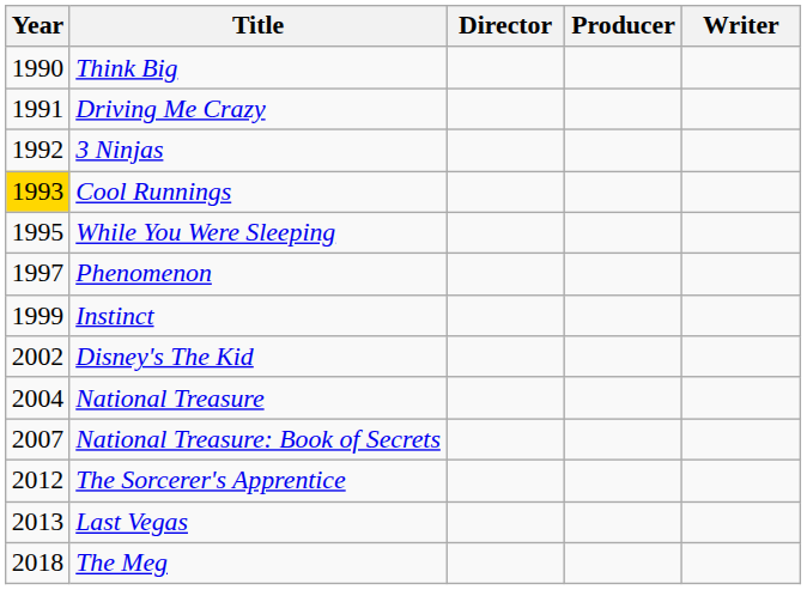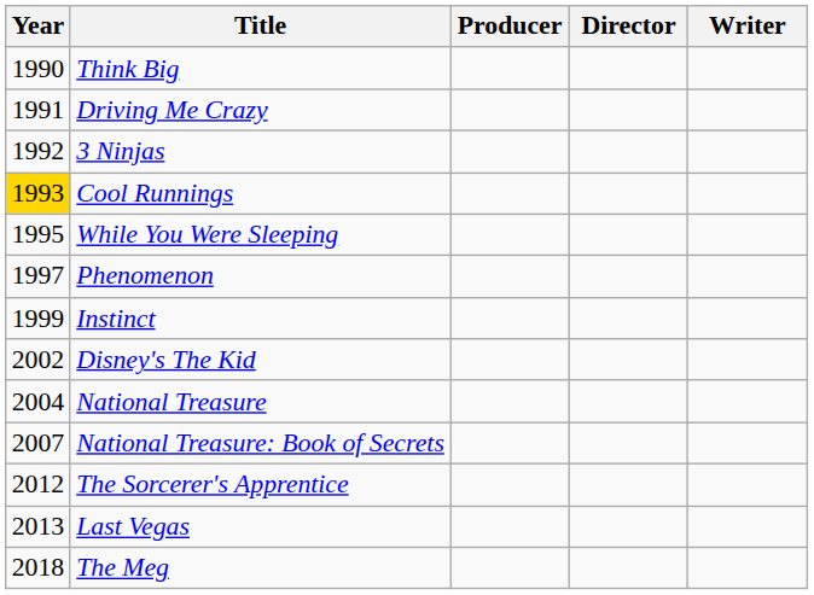 <table class="wikitable">
 <tr>
 <th>Year</th>
 <th>Title</th>
+<th width="65">Producer</th>
 <th width="65">Director</th>
-<th width="65">Producer</th>
 <th width="65">Writer</th>
 </tr>
 <tr>
 <td>1990</td>
 <td><em><a href='#'>Think Big</a></em></td>
 <td></td>
 <td></td>
 <td></td>
 </tr>
 <tr>
 <td>1991</td>
 <td><em><a href='#'>Driving Me Crazy</a></em></td>
 <td></td>
 <td></td>
 <td></td>
 </tr>
 <tr>
 <td>1992</td>
 <td><em><a href='#'>3 Ninjas</a></em></td>
 <td></td>
 <td></td>
 <td></td>
 </tr>
 <tr>
 <td style="background: gold;">1993</td>
 <td><em><a href='#'>Cool Runnings</a></em></td>
 <td></td>
 <td></td>
 <td></td>
 </tr>
 <tr>
 <td>1995</td>
 <td><em><a href='#'>While You Were Sleeping</a></em></td>
 <td></td>
 <td></td>
 <td></td>
 </tr>
 <tr>
 <td>1997</td>
 <td><em><a href='#'>Phenomenon</a></em></td>
 <td></td>
 <td></td>
 <td></td>
 </tr>
 <tr>
 <td>1999</td>
 <td><em><a href='#'>Instinct</a></em></td>
 <td></td>
 <td></td>
 <td></td>
 </tr>
 <tr>
 <td>2002</td>
 <td><em><a href='#'>Disney's The Kid</a></em></td>
 <td></td>
 <td></td>
 <td></td>
 </tr>
 <tr>
 <td>2004</td>
 <td><em><a href='#'>National Treasure</a></em></td>
 <td></td>
 <td></td>
 <td></td>
 </tr>
 <tr>
 <td>2007</td>
 <td><em><a href='#'>National Treasure: Book of Secrets</a></em></td>
 <td></td>
 <td></td>
 <td></td>
 </tr>
 <tr>
 <td>2012</td>
 <td><em><a href='#'>The Sorcerer's Apprentice</a></em></td>
 <td></td>
 <td></td>
 <td></td>
 </tr>
 <tr>
 <td>2013</td>
 <td><em><a href='#'>Last Vegas</a></em></td>
 <td></td>
 <td></td>
 <td></td>
 </tr>
 <tr>
 <td>2018</td>
 <td><em><a href='#'>The Meg</a></em></td>
 <td></td>
 <td></td>
 <td></td>
 </tr>
 </table>
